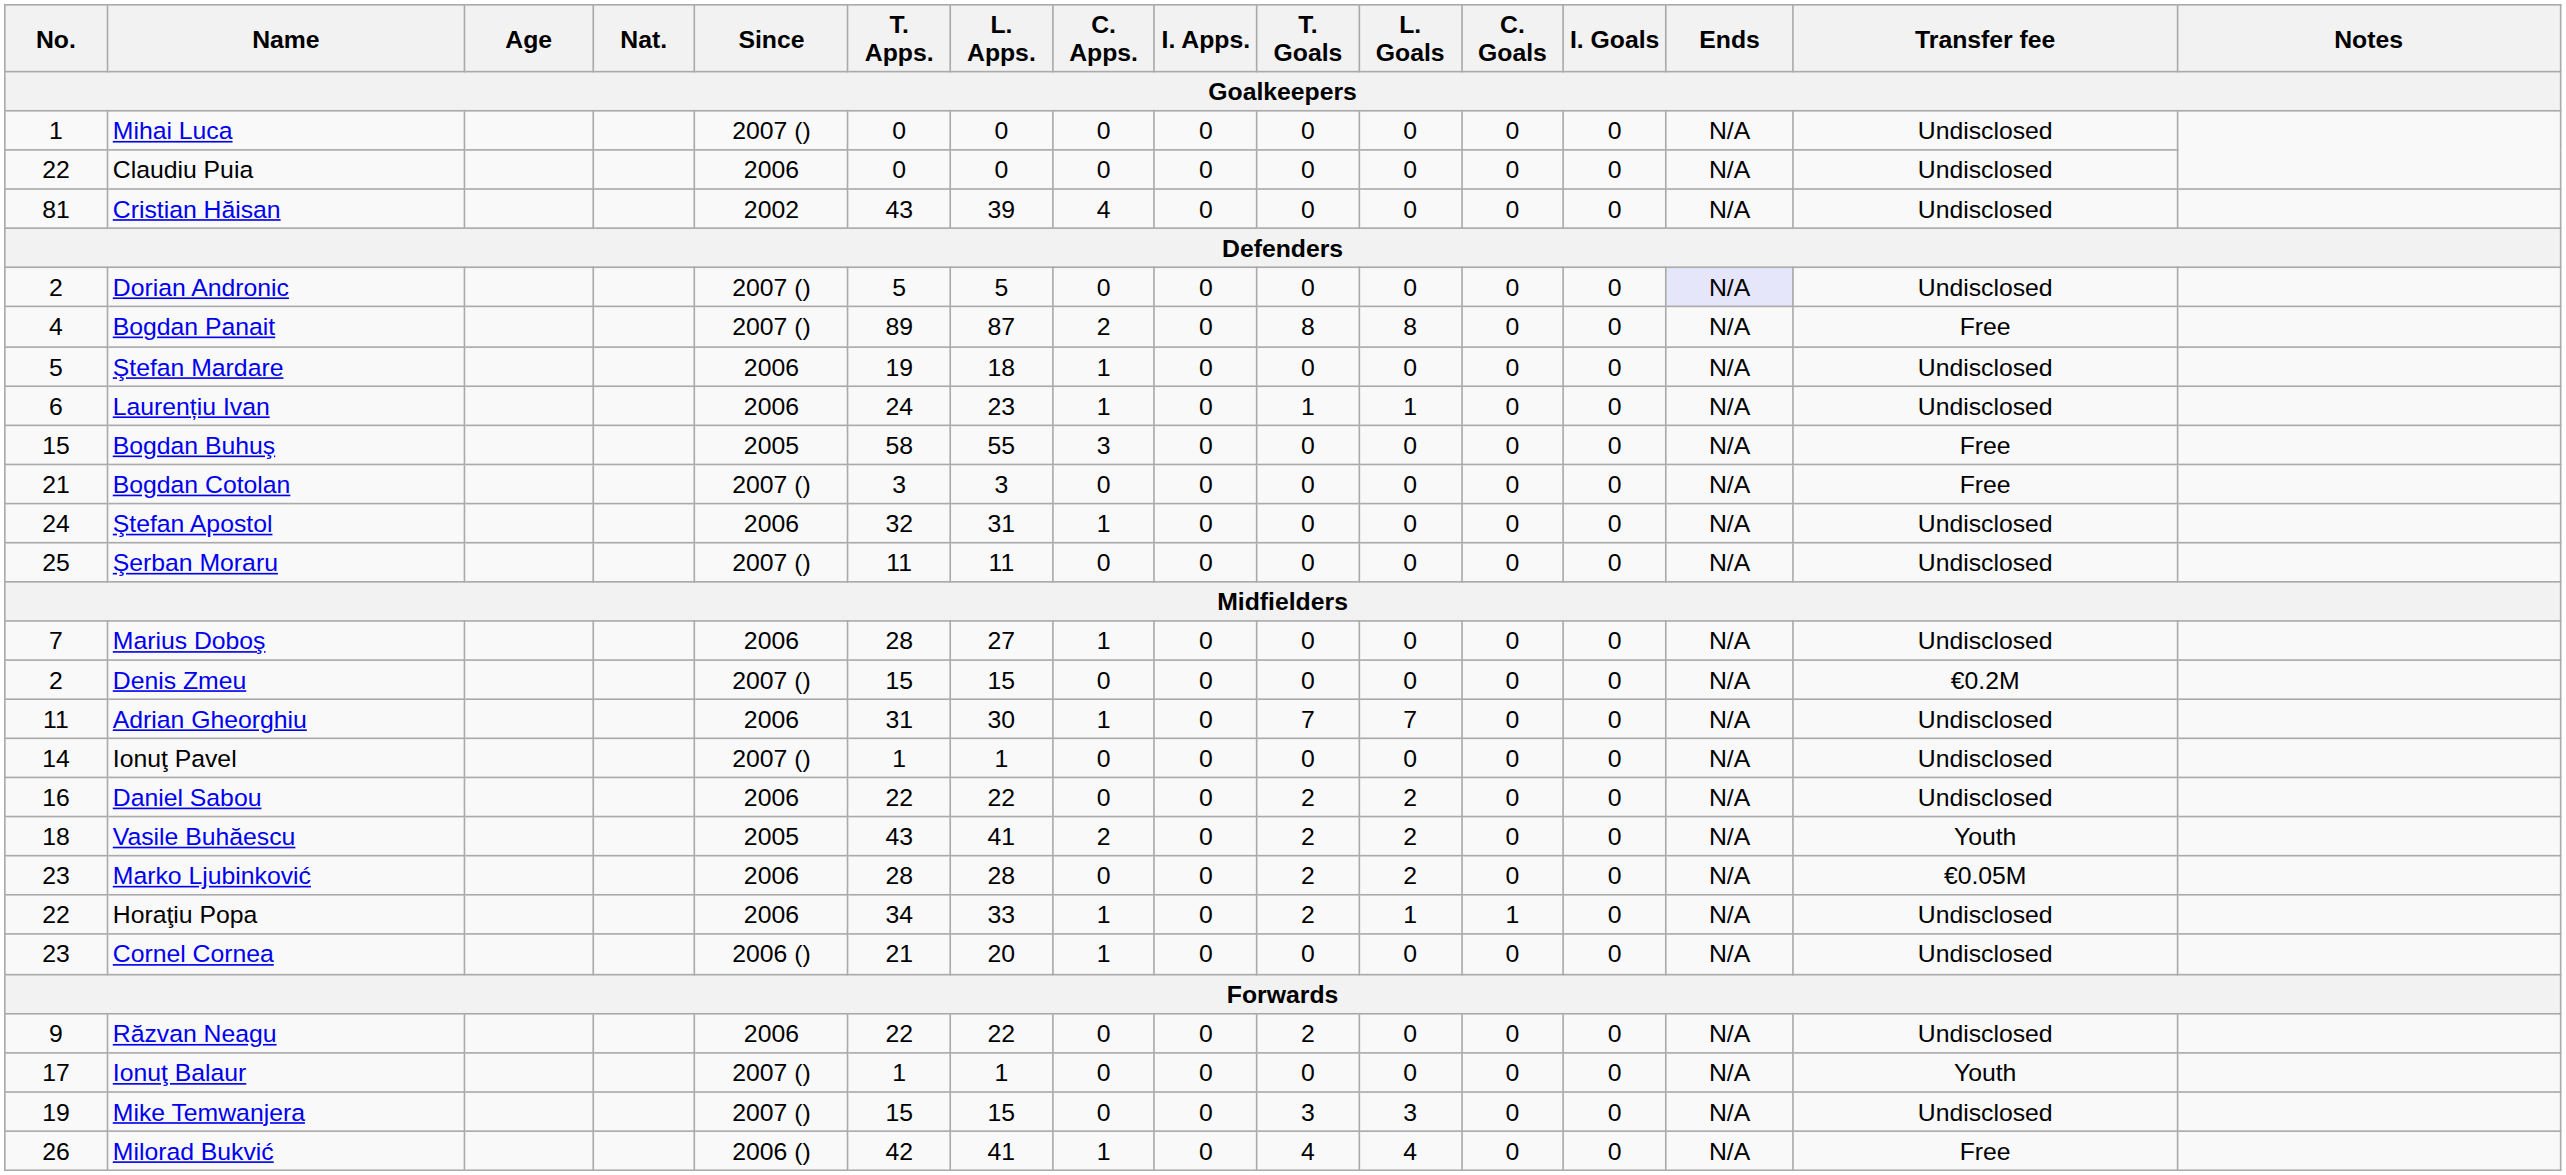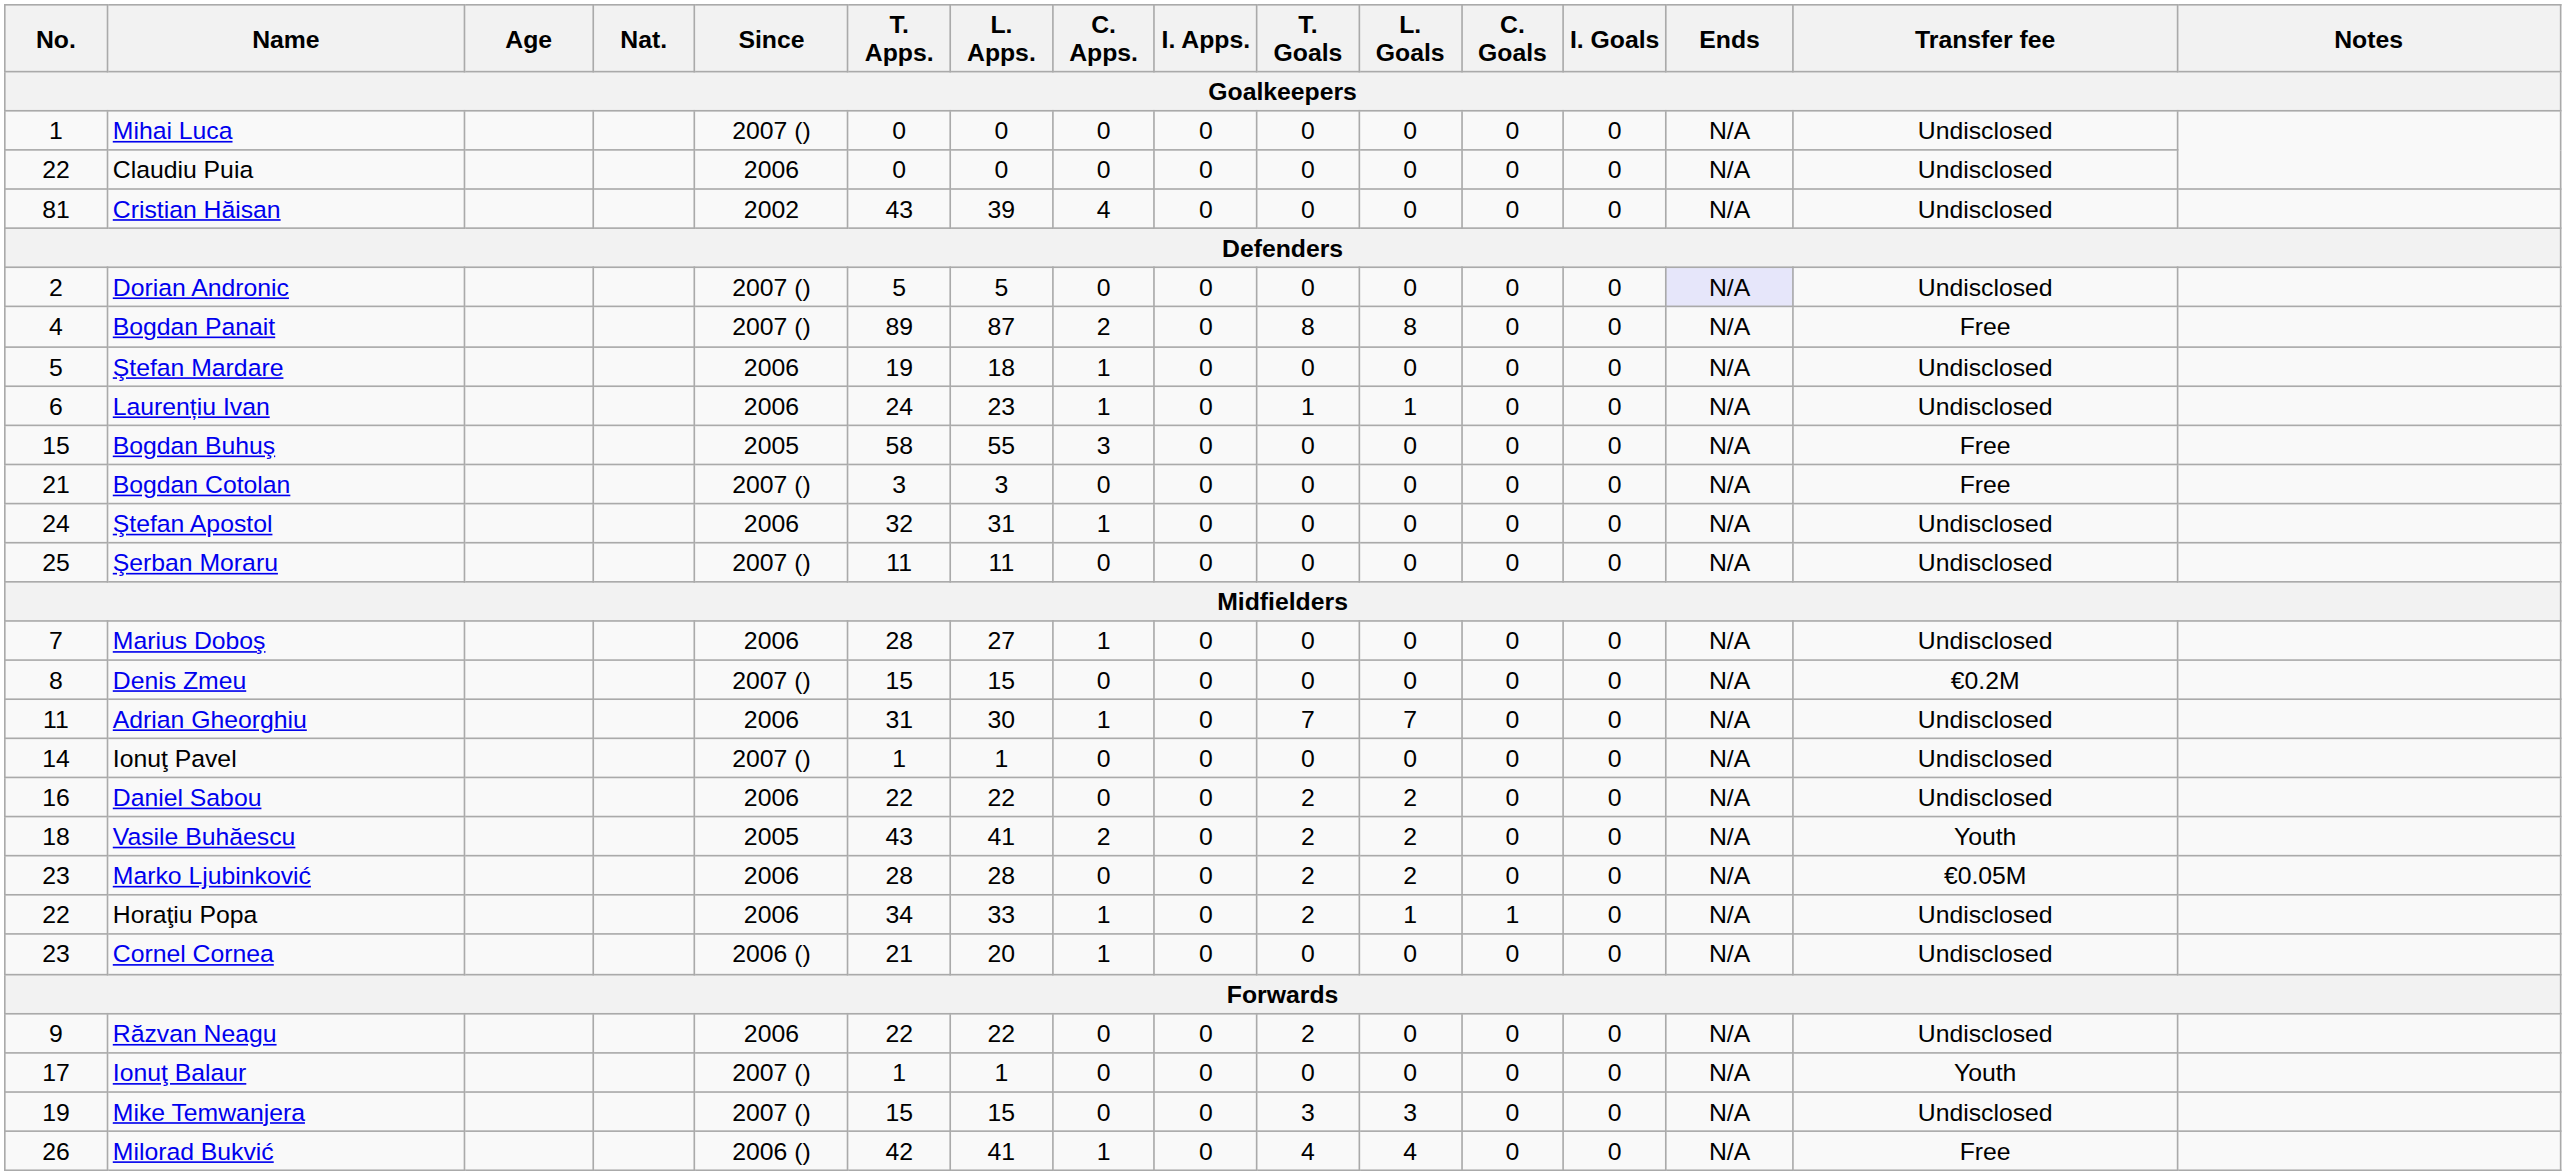 <table class="wikitable" style="font-size: 95%; text-align: center;">
 <tr>
 <th width="4%">No.</th>
 <th width="14%">Name</th>
 <th width="5%">Age</th>
 <th width="4%">Nat.</th>
 <th width="6%">Since</th>
 <th width=4%>T. Apps.</th>
 <th width=4%>L. Apps.</th>
 <th width=4%>C. Apps.</th>
 <th width=4%>I. Apps.</th>
 <th width=4%>T. Goals</th>
 <th width=4%>L. Goals</th>
 <th width=4%>C. Goals</th>
 <th width=4%>I. Goals</th>
 <th width="5%">Ends</th>
 <th width="15%">Transfer fee</th>
 <th width="15%">Notes</th>
 </tr>
 <tr>
 <th colspan=18>Goalkeepers</th>
 </tr>
 <tr>
 <td>1</td>
 <td align=left><a href='#'>Mihai Luca</a></td>
 <td></td>
 <td align=left></td>
 <td>2007 ()</td>
 <td>0 </td>
 <td>0 </td>
 <td>0 </td>
 <td>0 </td>
 <td>0 </td>
 <td>0 </td>
 <td>0 </td>
 <td>0 </td>
 <td>N/A</td>
 <td>Undisclosed</td>
 </tr>
 <tr>
 <td>22</td>
 <td align=left>Claudiu Puia</td>
 <td></td>
 <td align=left></td>
 <td>2006</td>
 <td>0 </td>
 <td>0 </td>
 <td>0 </td>
 <td>0 </td>
 <td>0 </td>
 <td>0 </td>
 <td>0 </td>
 <td>0 </td>
 <td>N/A</td>
 <td>Undisclosed</td>
 </tr>
 <tr>
 <td>81</td>
 <td align=left><a href='#'>Cristian Hăisan</a></td>
 <td></td>
 <td align=left></td>
 <td>2002</td>
 <td>43 </td>
 <td>39 </td>
 <td>4 </td>
 <td>0 </td>
 <td>0 </td>
 <td>0 </td>
 <td>0 </td>
 <td>0 </td>
 <td>N/A</td>
 <td>Undisclosed</td>
 <td></td>
 </tr>
 <tr>
 <th colspan=18>Defenders</th>
 </tr>
 <tr>
 <td>2</td>
 <td align=left><a href='#'>Dorian Andronic</a></td>
 <td></td>
 <td align=left></td>
 <td>2007 ()</td>
 <td>5 </td>
 <td>5 </td>
 <td>0 </td>
 <td>0 </td>
 <td>0 </td>
 <td>0 </td>
 <td>0 </td>
 <td>0 </td>
 <td style="background: lavender;">N/A</td>
 <td>Undisclosed</td>
 <td></td>
 </tr>
 <tr>
 <td>4</td>
 <td align=left><a href='#'>Bogdan Panait</a></td>
 <td></td>
 <td align=left></td>
 <td>2007 ()</td>
 <td>89 </td>
 <td>87 </td>
 <td>2 </td>
 <td>0 </td>
 <td>8 </td>
 <td>8 </td>
 <td>0 </td>
 <td>0 </td>
 <td>N/A</td>
 <td>Free</td>
 <td></td>
 </tr>
 <tr>
 <td>5</td>
 <td align=left><a href='#'>Ştefan Mardare</a></td>
 <td></td>
 <td align=left></td>
 <td>2006</td>
 <td>19 </td>
 <td>18 </td>
 <td>1 </td>
 <td>0 </td>
 <td>0 </td>
 <td>0 </td>
 <td>0 </td>
 <td>0 </td>
 <td>N/A</td>
 <td>Undisclosed</td>
 <td></td>
 </tr>
 <tr>
 <td>6</td>
 <td align=left><a href='#'>Laurențiu Ivan</a></td>
 <td></td>
 <td align=left></td>
 <td>2006</td>
 <td>24 </td>
 <td>23 </td>
 <td>1 </td>
 <td>0 </td>
 <td>1 </td>
 <td>1 </td>
 <td>0 </td>
 <td>0 </td>
 <td>N/A</td>
 <td>Undisclosed</td>
 <td></td>
 </tr>
 <tr>
 <td>15</td>
 <td align=left><a href='#'>Bogdan Buhuş</a></td>
 <td></td>
 <td align=left></td>
 <td>2005</td>
 <td>58 </td>
 <td>55 </td>
 <td>3 </td>
 <td>0 </td>
 <td>0 </td>
 <td>0 </td>
 <td>0 </td>
 <td>0 </td>
 <td>N/A</td>
 <td>Free</td>
 <td></td>
 </tr>
 <tr>
 <td>21</td>
 <td align=left><a href='#'>Bogdan Cotolan</a></td>
 <td></td>
 <td align=left></td>
 <td>2007 ()</td>
 <td>3 </td>
 <td>3 </td>
 <td>0 </td>
 <td>0 </td>
 <td>0 </td>
 <td>0 </td>
 <td>0 </td>
 <td>0 </td>
 <td>N/A</td>
 <td>Free</td>
 <td></td>
 </tr>
 <tr>
 <td>24</td>
 <td align=left><a href='#'>Ştefan Apostol</a></td>
 <td></td>
 <td align=left></td>
 <td>2006</td>
 <td>32 </td>
 <td>31 </td>
 <td>1 </td>
 <td>0 </td>
 <td>0 </td>
 <td>0 </td>
 <td>0 </td>
 <td>0 </td>
 <td>N/A</td>
 <td>Undisclosed</td>
 <td></td>
 </tr>
 <tr>
 <td>25</td>
 <td align=left><a href='#'>Şerban Moraru</a></td>
 <td></td>
 <td align=left></td>
 <td>2007 ()</td>
 <td>11 </td>
 <td>11 </td>
 <td>0 </td>
 <td>0 </td>
 <td>0 </td>
 <td>0 </td>
 <td>0 </td>
 <td>0 </td>
 <td>N/A</td>
 <td>Undisclosed</td>
 <td></td>
 </tr>
 <tr>
 <th colspan=18>Midfielders</th>
 </tr>
 <tr>
 <td>7</td>
 <td align=left><a href='#'>Marius Doboş</a></td>
 <td></td>
 <td align=left></td>
 <td>2006</td>
 <td>28 </td>
 <td>27 </td>
 <td>1 </td>
 <td>0 </td>
 <td>0 </td>
 <td>0 </td>
 <td>0 </td>
 <td>0 </td>
 <td>N/A</td>
 <td>Undisclosed</td>
 <td></td>
 </tr>
 <tr>
-<td>2</td>
+<td>8</td>
 <td align=left><a href='#'>Denis Zmeu</a></td>
 <td></td>
 <td align=left></td>
 <td>2007 ()</td>
 <td>15 </td>
 <td>15 </td>
 <td>0 </td>
 <td>0 </td>
 <td>0 </td>
 <td>0 </td>
 <td>0 </td>
 <td>0 </td>
 <td>N/A</td>
 <td>€0.2M</td>
 <td></td>
 </tr>
 <tr>
 <td>11</td>
 <td align=left><a href='#'>Adrian Gheorghiu</a></td>
 <td></td>
 <td align=left></td>
 <td>2006</td>
 <td>31 </td>
 <td>30 </td>
 <td>1 </td>
 <td>0 </td>
 <td>7 </td>
 <td>7 </td>
 <td>0 </td>
 <td>0 </td>
 <td>N/A</td>
 <td>Undisclosed</td>
 <td></td>
 </tr>
 <tr>
 <td>14</td>
 <td align=left>Ionuţ Pavel</td>
 <td></td>
 <td align=left></td>
 <td>2007 ()</td>
 <td>1 </td>
 <td>1 </td>
 <td>0 </td>
 <td>0 </td>
 <td>0 </td>
 <td>0 </td>
 <td>0 </td>
 <td>0 </td>
 <td>N/A</td>
 <td>Undisclosed</td>
 <td></td>
 </tr>
 <tr>
 <td>16</td>
 <td align=left><a href='#'>Daniel Sabou</a></td>
 <td></td>
 <td align=left></td>
 <td>2006</td>
 <td>22 </td>
 <td>22 </td>
 <td>0 </td>
 <td>0 </td>
 <td>2 </td>
 <td>2 </td>
 <td>0 </td>
 <td>0 </td>
 <td>N/A</td>
 <td>Undisclosed</td>
 <td></td>
 </tr>
 <tr>
 <td>18</td>
 <td align=left><a href='#'>Vasile Buhăescu</a></td>
 <td></td>
 <td align=left></td>
 <td>2005</td>
 <td>43 </td>
 <td>41 </td>
 <td>2 </td>
 <td>0 </td>
 <td>2 </td>
 <td>2 </td>
 <td>0 </td>
 <td>0 </td>
 <td>N/A</td>
 <td>Youth</td>
 <td></td>
 </tr>
 <tr>
 <td>23</td>
 <td align=left><a href='#'>Marko Ljubinković</a></td>
 <td></td>
 <td align=left></td>
 <td>2006</td>
 <td>28 </td>
 <td>28 </td>
 <td>0 </td>
 <td>0 </td>
 <td>2 </td>
 <td>2 </td>
 <td>0 </td>
 <td>0 </td>
 <td>N/A</td>
 <td>€0.05M</td>
 <td></td>
 </tr>
 <tr>
 <td>22</td>
 <td align=left>Horaţiu Popa</td>
 <td></td>
 <td align=left></td>
 <td>2006</td>
 <td>34 </td>
 <td>33 </td>
 <td>1 </td>
 <td>0 </td>
 <td>2 </td>
 <td>1 </td>
 <td>1 </td>
 <td>0 </td>
 <td>N/A</td>
 <td>Undisclosed</td>
 <td></td>
 </tr>
 <tr>
 <td>23</td>
 <td align=left><a href='#'>Cornel Cornea</a></td>
 <td></td>
 <td align=left></td>
 <td>2006 ()</td>
 <td>21 </td>
 <td>20 </td>
 <td>1 </td>
 <td>0 </td>
 <td>0 </td>
 <td>0 </td>
 <td>0 </td>
 <td>0 </td>
 <td>N/A</td>
 <td>Undisclosed</td>
 </tr>
 <tr>
 <th colspan=18>Forwards</th>
 </tr>
 <tr>
 <td>9</td>
 <td align=left><a href='#'>Răzvan Neagu</a></td>
 <td></td>
 <td align=left></td>
 <td>2006</td>
 <td>22 </td>
 <td>22 </td>
 <td>0 </td>
 <td>0 </td>
 <td>2 </td>
 <td>0 </td>
 <td>0 </td>
 <td>0 </td>
 <td>N/A</td>
 <td>Undisclosed</td>
 <td></td>
 </tr>
 <tr>
 <td>17</td>
 <td align=left><a href='#'>Ionuţ Balaur</a></td>
 <td></td>
 <td align=left></td>
 <td>2007 ()</td>
 <td>1 </td>
 <td>1 </td>
 <td>0 </td>
 <td>0 </td>
 <td>0 </td>
 <td>0 </td>
 <td>0 </td>
 <td>0 </td>
 <td>N/A</td>
 <td>Youth</td>
 <td></td>
 </tr>
 <tr>
 <td>19</td>
 <td align=left><a href='#'>Mike Temwanjera</a></td>
 <td></td>
 <td align=left></td>
 <td>2007 ()</td>
 <td>15 </td>
 <td>15 </td>
 <td>0 </td>
 <td>0 </td>
 <td>3 </td>
 <td>3 </td>
 <td>0 </td>
 <td>0 </td>
 <td>N/A</td>
 <td>Undisclosed</td>
 <td></td>
 </tr>
 <tr>
 <td>26</td>
 <td align=left><a href='#'>Milorad Bukvić</a></td>
 <td></td>
 <td align=left></td>
 <td>2006 ()</td>
 <td>42 </td>
 <td>41 </td>
 <td>1 </td>
 <td>0 </td>
 <td>4 </td>
 <td>4 </td>
 <td>0 </td>
 <td>0 </td>
 <td>N/A</td>
 <td>Free</td>
 <td></td>
 </tr>
 </table>
